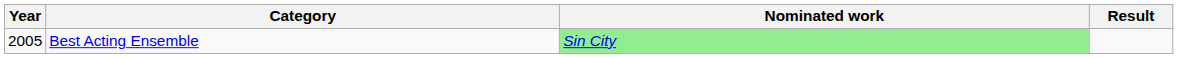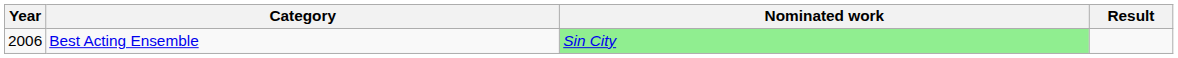 <table class=wikitable>
 <tr>
 <th scope="col" style="width:1em;">Year</th>
 <th scope="col" style="width:33em;">Category</th>
 <th scope="col" style="width:34em;">Nominated work</th>
 <th scope="col" style="width:5em;">Result</th>
 </tr>
 <tr>
-<td>2005</td>
+<td>2006</td>
 <td><a href='#'>Best Acting Ensemble</a></td>
 <td style="background: lightgreen;"><em><a href='#'>Sin City</a></em></td>
 <td></td>
 </tr>
 </table>
